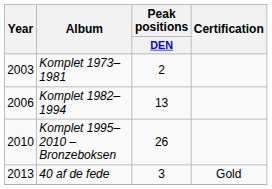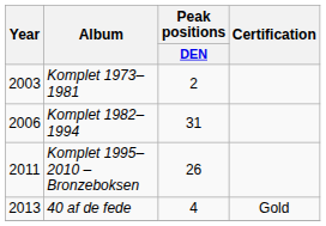 <table class="wikitable">
 <tr>
 <th align="center" rowspan="2" width="10">Year</th>
 <th align="center" rowspan="2" width="120">Album</th>
 <th align="center" colspan="1" width="20">Peak positions</th>
 <th align="center" rowspan="2" width="70">Certification</th>
 </tr>
 <tr>
 <th scope="col" style="width:3em;font-size:90%;"><a href='#'>DEN</a><br></th>
 </tr>
 <tr>
 <td style="text-align:center;" rowspan=1>2003</td>
 <td><em>Komplet 1973–1981</em></td>
 <td style="text-align:center;">2</td>
 <td style="text-align:center;"></td>
 </tr>
 <tr>
 <td style="text-align:center;" rowspan=1>2006</td>
 <td><em>Komplet 1982–1994</em></td>
-<td style="text-align:center;">13</td>
+<td style="text-align:center;">31</td>
 <td style="text-align:center;"></td>
 </tr>
 <tr>
-<td style="text-align:center;" rowspan=1>2010</td>
+<td style="text-align:center;" rowspan=1>2011</td>
 <td><em>Komplet 1995–2010 – Bronzeboksen</em></td>
 <td style="text-align:center;">26</td>
 <td style="text-align:center;"></td>
 </tr>
 <tr>
 <td style="text-align:center;" rowspan=1>2013</td>
 <td><em>40 af de fede</em></td>
-<td style="text-align:center;">3</td>
+<td style="text-align:center;">4</td>
 <td style="text-align:center;">Gold</td>
 </tr>
 <tr>
 </tr>
 </table>
